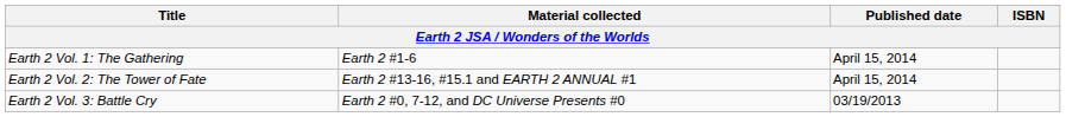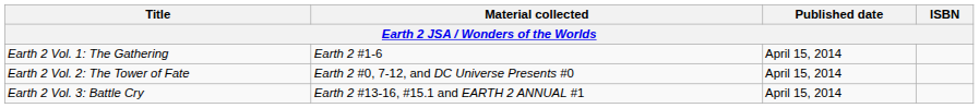 <table class="wikitable sortable" width=99%>
 <tr>
 <th>Title</th>
 <th>Material collected</th>
 <th>Published date</th>
 <th>ISBN</th>
 </tr>
 <tr>
 <th colspan="4"><em><a href='#'>Earth 2 JSA / Wonders of the Worlds</a></em></th>
 </tr>
 <tr>
 <td><em>Earth 2 Vol. 1: The Gathering</em></td>
 <td><em>Earth 2</em> #1-6</td>
 <td>April 15, 2014</td>
 <td></td>
 </tr>
 <tr>
 <td><em>Earth 2 Vol. 2: The Tower of Fate</em></td>
-<td><em>Earth 2</em> #13-16, #15.1 and <em>EARTH 2 ANNUAL</em> #1</td>
+<td><em>Earth 2</em> #0, 7-12, and <em>DC Universe Presents</em> #0</td>
 <td>April 15, 2014</td>
 <td></td>
 </tr>
 <tr>
 <td><em>Earth 2 Vol. 3: Battle Cry</em></td>
-<td><em>Earth 2</em> #0, 7-12, and <em>DC Universe Presents</em> #0</td>
-<td>03/19/2013</td>
+<td><em>Earth 2</em> #13-16, #15.1 and <em>EARTH 2 ANNUAL</em> #1</td>
+<td>April 15, 2014</td>
 <td></td>
 </tr>
 </table>
